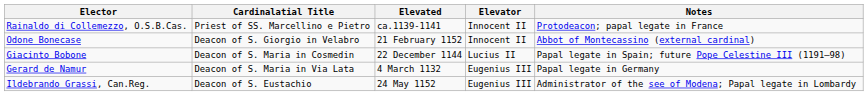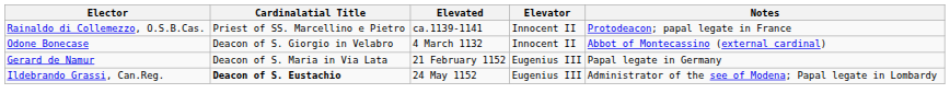 <table class="wikitable sortable" style="width:100%">
 <tr>
 <th width="*">Elector</th>
 <th width="*">Cardinalatial Title</th>
 <th width="*">Elevated</th>
 <th width="*">Elevator</th>
 <th width="*">Notes</th>
 </tr>
 <tr valign="top">
 <td><a href='#'>Rainaldo di Collemezzo</a>, O.S.B.Cas.</td>
 <td>Priest of SS. Marcellino e Pietro</td>
 <td>ca.1139-1141</td>
 <td>Innocent II</td>
 <td><a href='#'>Protodeacon</a>; papal legate in France</td>
 </tr>
 <tr valign="top">
 <td><a href='#'>Odone Bonecase</a></td>
 <td>Deacon of S. Giorgio in Velabro</td>
-<td>21 February 1152</td>
+<td>4 March 1132</td>
 <td>Innocent II</td>
 <td><a href='#'>Abbot of Montecassino</a> (<a href='#'>external cardinal</a>)</td>
 </tr>
 <tr valign="top">
-<td><a href='#'>Giacinto Bobone</a></td>
-<td>Deacon of S. Maria in Cosmedin</td>
-<td>22 December 1144</td>
-<td>Lucius II</td>
-<td>Papal legate in Spain; future <a href='#'>Pope Celestine III</a> (1191–98)</td>
-</tr>
-<tr valign="top">
 <td><a href='#'>Gerard de Namur</a></td>
 <td>Deacon of S. Maria in Via Lata</td>
-<td>4 March 1132</td>
+<td>21 February 1152</td>
 <td>Eugenius III</td>
 <td>Papal legate in Germany</td>
 </tr>
 <tr valign="top">
 <td><a href='#'>Ildebrando Grassi</a>, Can.Reg.</td>
-<td>Deacon of S. Eustachio</td>
+<td><strong>Deacon of S. Eustachio</strong></td>
 <td>24 May 1152</td>
 <td>Eugenius III</td>
 <td>Administrator of the <a href='#'>see of Modena</a>; Papal legate in Lombardy</td>
 </tr>
 </table>
